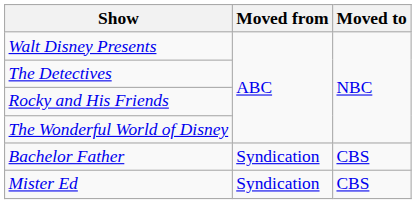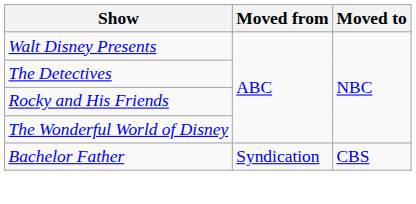 <table class="wikitable sortable">
 <tr>
 <th>Show</th>
 <th>Moved from</th>
 <th>Moved to</th>
 </tr>
 <tr>
 <td><em><a href='#'>Walt Disney Presents</a></em></td>
 <td rowspan="4"><a href='#'>ABC</a></td>
 <td rowspan="4"><a href='#'>NBC</a></td>
 </tr>
 <tr>
 <td><em><a href='#'>The Detectives</a></em></td>
 </tr>
 <tr>
 <td><em><a href='#'>Rocky and His Friends</a></em></td>
 </tr>
 <tr>
 <td><em><a href='#'>The Wonderful World of Disney</a></em></td>
 </tr>
 <tr>
 <td><em><a href='#'>Bachelor Father</a></em></td>
 <td><a href='#'>Syndication</a></td>
 <td><a href='#'>CBS</a></td>
 </tr>
-<tr>
-<td><em><a href='#'>Mister Ed</a></em></td>
-<td><a href='#'>Syndication</a></td>
-<td><a href='#'>CBS</a></td>
-</tr>
 </table>
